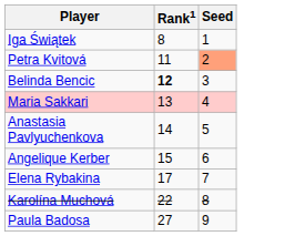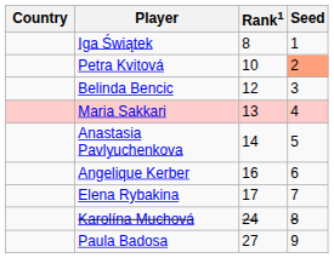 <table class="sortable wikitable">
 <tr>
+<th width="70">Country</th>
 <th width="175">Player</th>
 <th>Rank<sup>1</sup></th>
 <th>Seed</th>
 </tr>
 <tr>
+<td></td>
 <td><a href='#'>Iga Świątek</a></td>
 <td>8</td>
 <td>1</td>
 </tr>
 <tr>
+<td></td>
 <td><a href='#'>Petra Kvitová</a></td>
-<td>11</td>
+<td>10</td>
 <td style="background: lightsalmon;">2</td>
 </tr>
 <tr>
+<td></td>
 <td><a href='#'>Belinda Bencic</a></td>
-<td><strong>12</strong></td>
+<td>12</td>
 <td>3</td>
 </tr>
 <tr style="background:#fcc;">
+<td></td>
 <td><a href='#'>Maria Sakkari</a></td>
 <td>13</td>
 <td>4</td>
 </tr>
 <tr>
+<td></td>
 <td><a href='#'>Anastasia Pavlyuchenkova</a></td>
 <td>14</td>
 <td>5</td>
 </tr>
 <tr>
+<td></td>
 <td><a href='#'>Angelique Kerber</a></td>
-<td>15</td>
+<td>16</td>
 <td>6</td>
 </tr>
 <tr>
+<td></td>
 <td><a href='#'>Elena Rybakina</a></td>
 <td>17</td>
 <td>7</td>
 </tr>
 <tr>
+<td><s></s></td>
 <td><s><a href='#'>Karolína Muchová</a></s></td>
-<td><s>22</s></td>
+<td><s>24</s></td>
 <td><s>8</s></td>
 </tr>
 <tr>
+<td></td>
 <td><a href='#'>Paula Badosa</a></td>
 <td>27</td>
 <td>9</td>
 </tr>
 </table>
